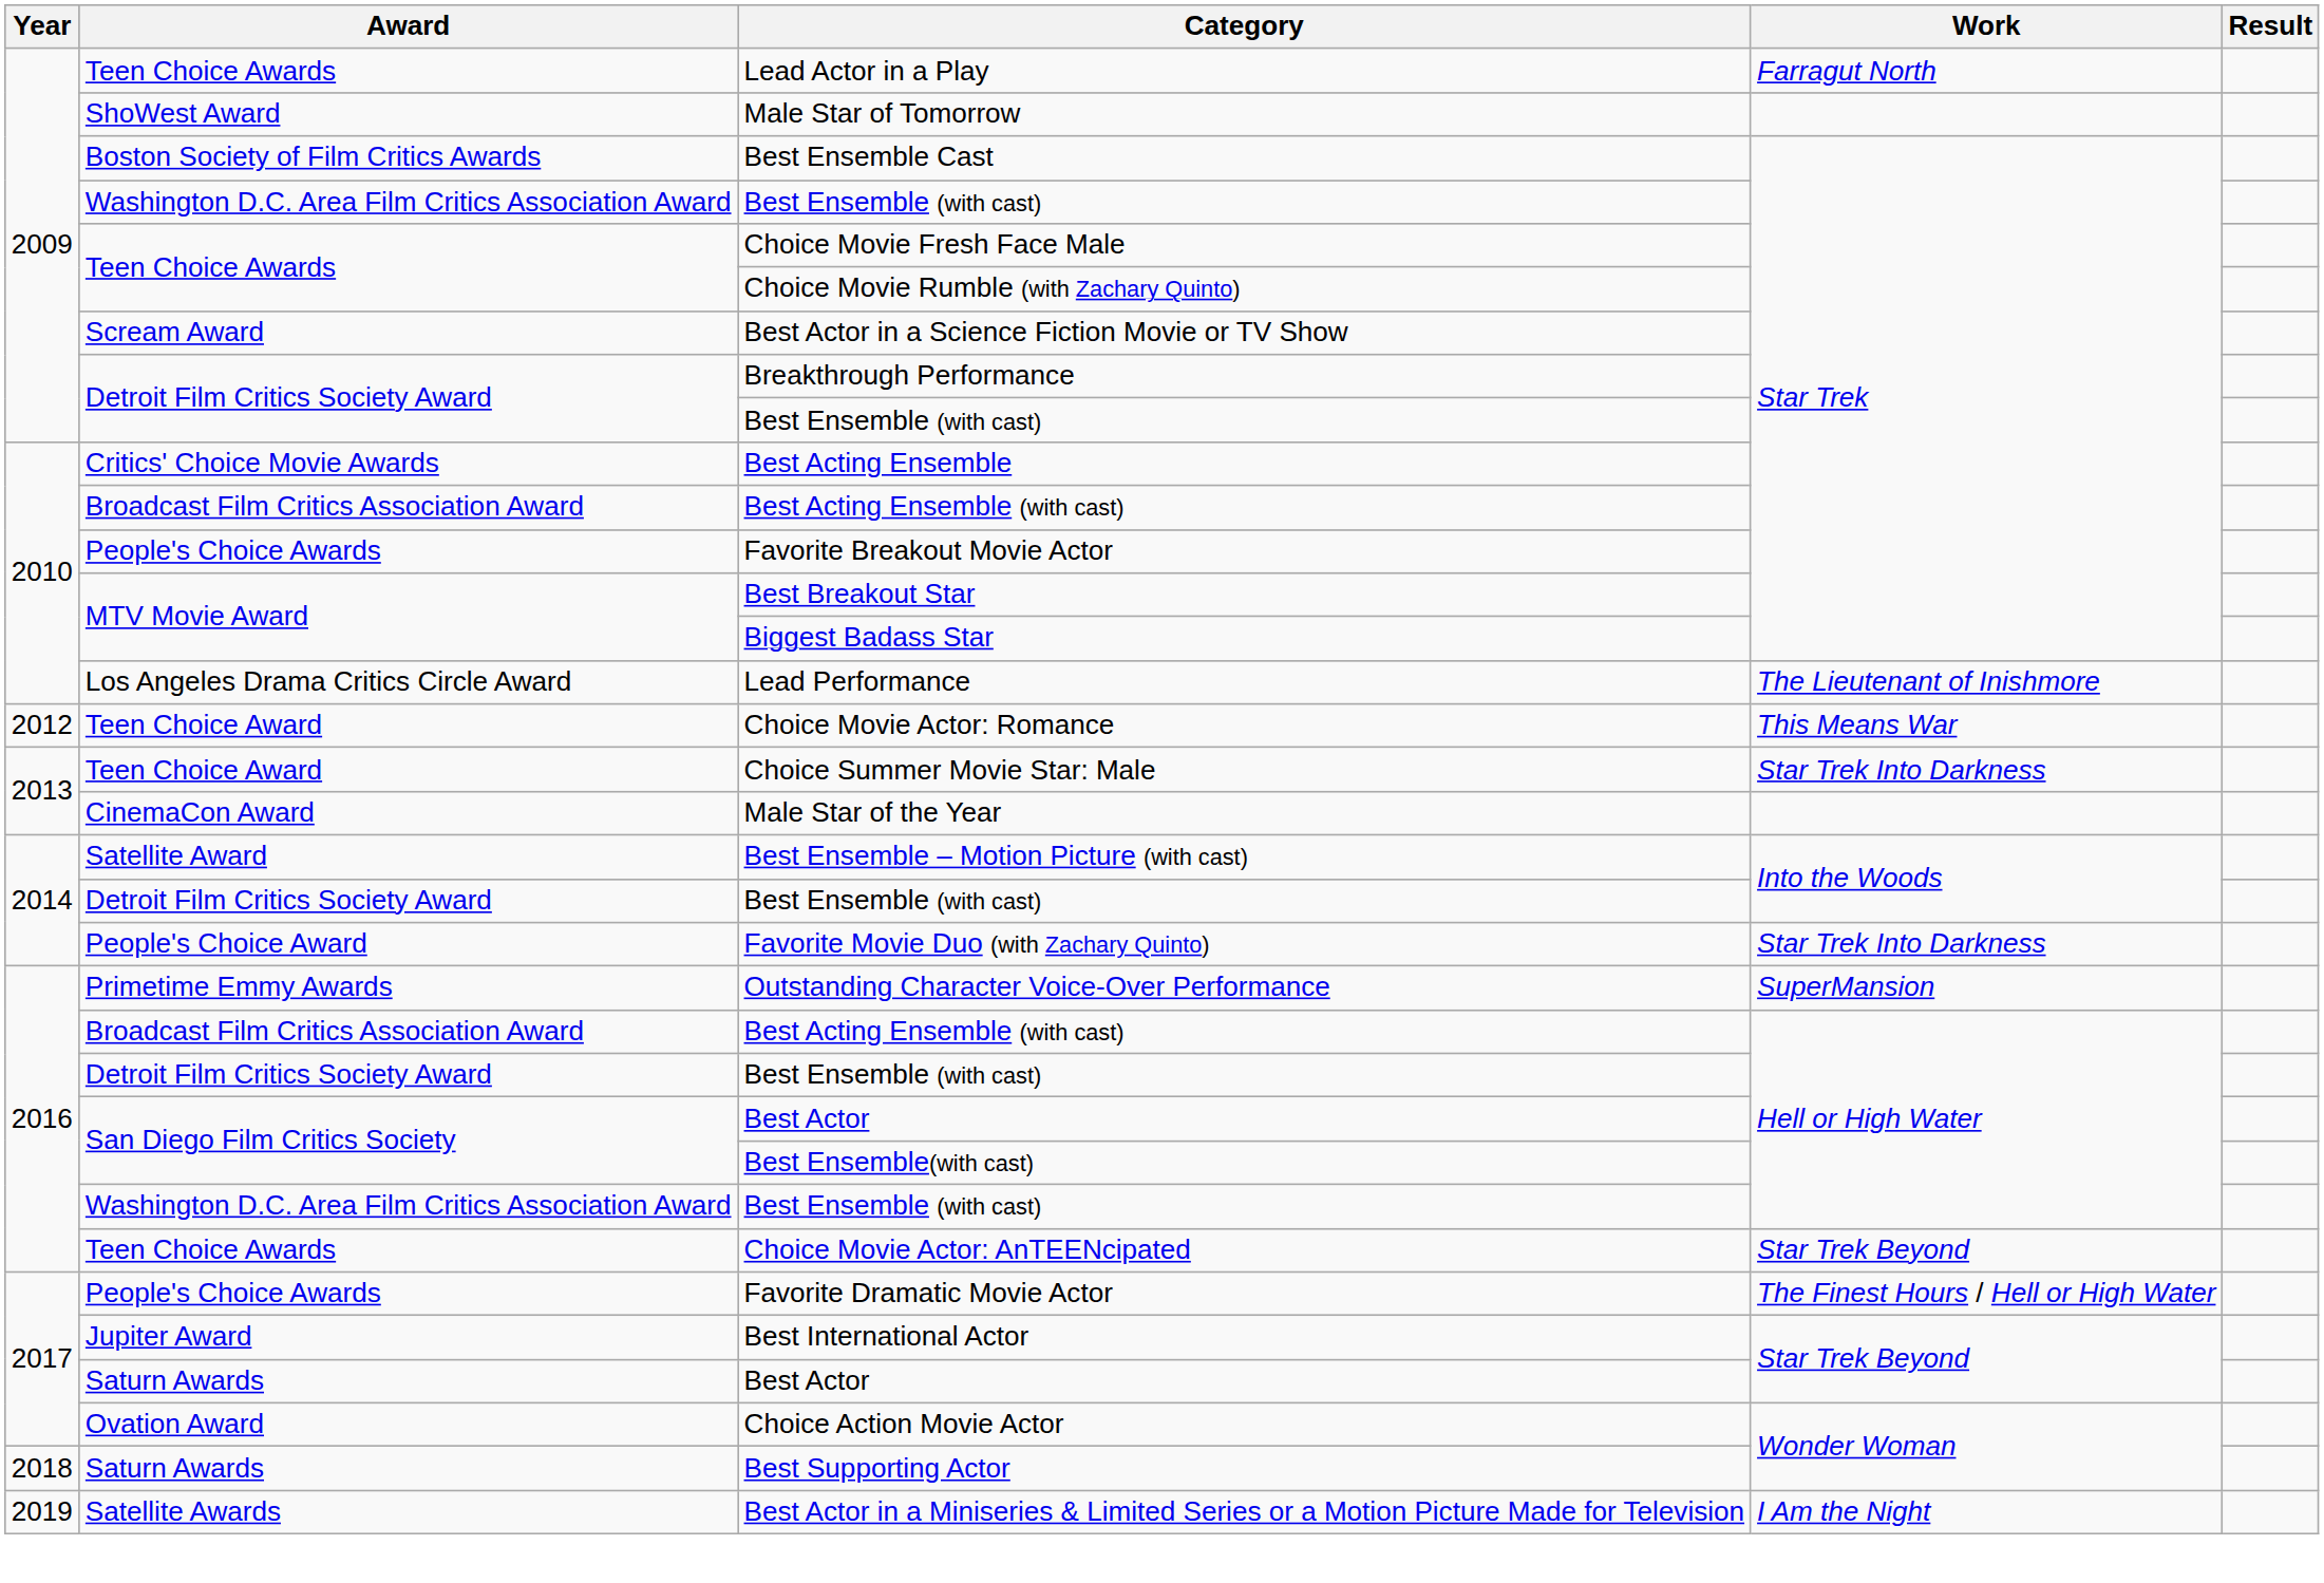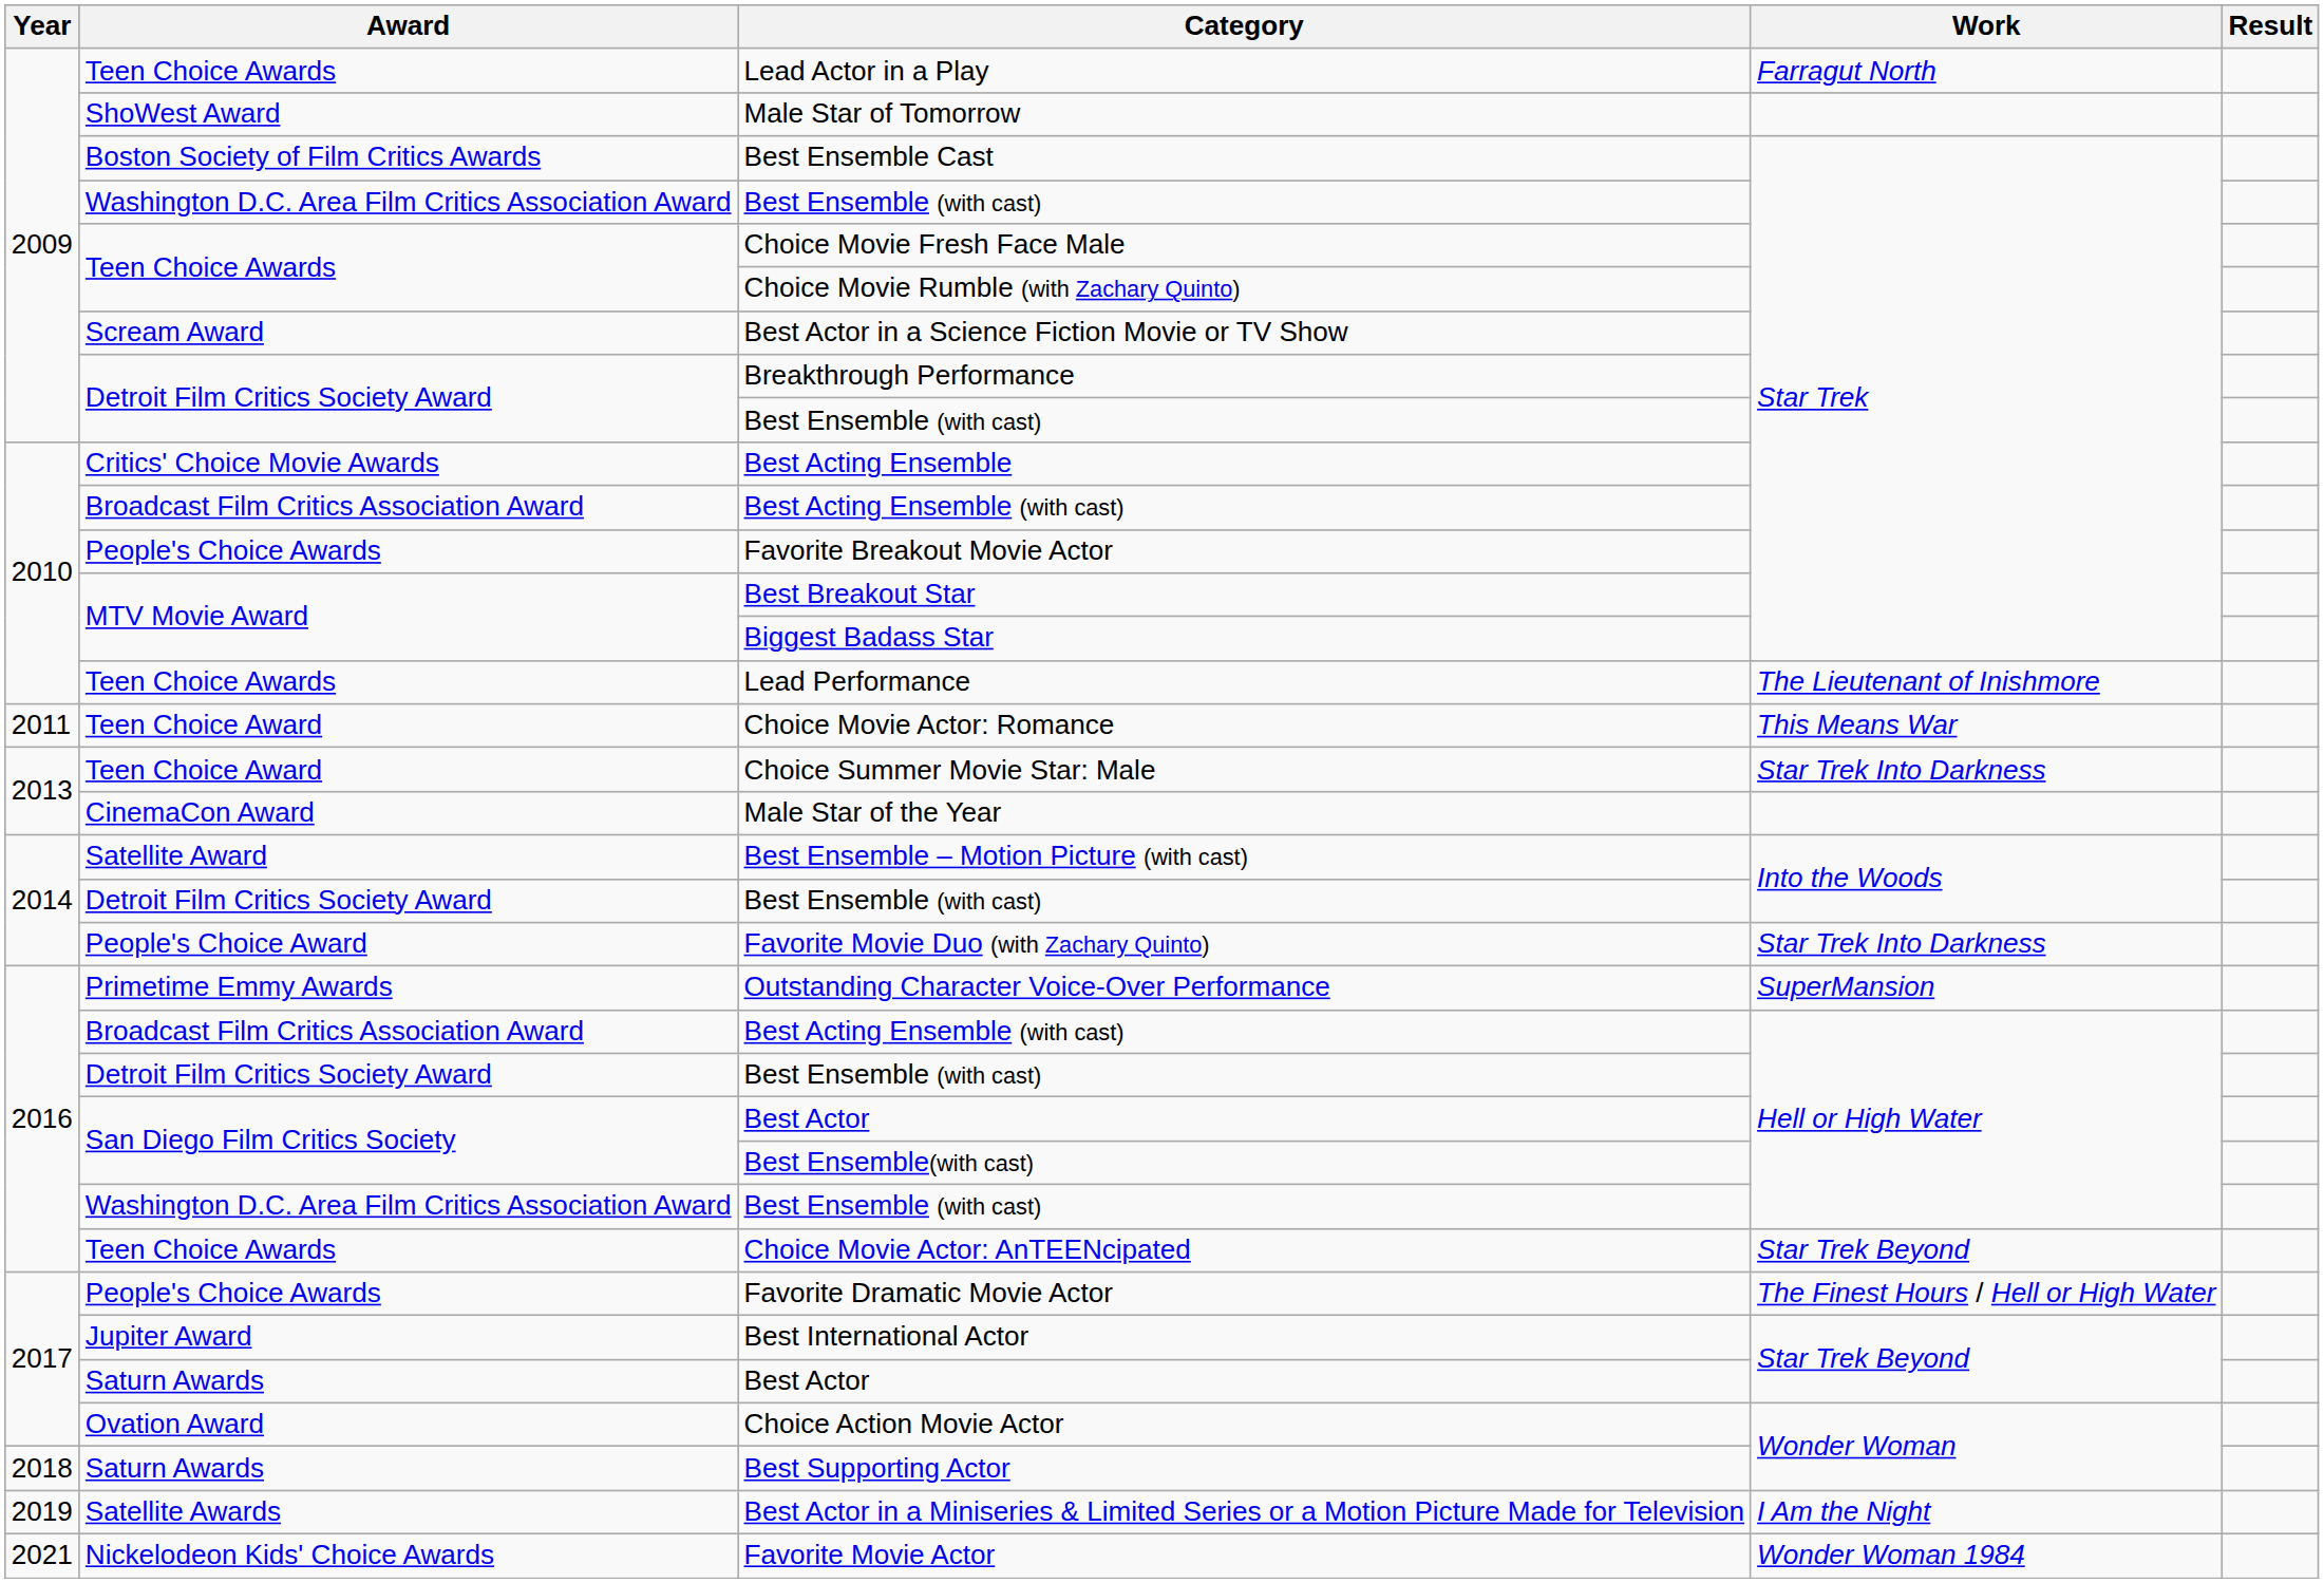 <table class="wikitable sortable">
 <tr>
 <th scope="col">Year</th>
 <th scope="col">Award</th>
 <th scope="col">Category</th>
 <th scope="col">Work</th>
 <th scope="col">Result</th>
 </tr>
 <tr>
 <td rowspan="9">2009</td>
 <td><a href='#'>Teen Choice Awards</a></td>
 <td>Lead Actor in a Play</td>
 <td><em><a href='#'>Farragut North</a></em></td>
 <td></td>
 </tr>
 <tr>
 <td><a href='#'>ShoWest Award</a></td>
 <td>Male Star of Tomorrow</td>
 <td></td>
 <td></td>
 </tr>
 <tr>
 <td><a href='#'>Boston Society of Film Critics Awards</a></td>
 <td>Best Ensemble Cast</td>
 <td rowspan="12"><em><a href='#'>Star Trek</a></em></td>
 <td></td>
 </tr>
 <tr>
 <td><a href='#'>Washington D.C. Area Film Critics Association Award</a></td>
 <td><a href='#'>Best Ensemble</a> <small>(with cast)</small></td>
 <td></td>
 </tr>
 <tr>
 <td rowspan="2"><a href='#'>Teen Choice Awards</a></td>
 <td>Choice Movie Fresh Face Male</td>
 <td></td>
 </tr>
 <tr>
 <td>Choice Movie Rumble <small>(with <a href='#'>Zachary Quinto</a>)</small></td>
 <td></td>
 </tr>
 <tr>
 <td><a href='#'>Scream Award</a></td>
 <td>Best Actor in a Science Fiction Movie or TV Show</td>
 <td></td>
 </tr>
 <tr>
 <td rowspan="2"><a href='#'>Detroit Film Critics Society Award</a></td>
 <td>Breakthrough Performance</td>
 <td></td>
 </tr>
 <tr>
 <td>Best Ensemble <small>(with cast)</small></td>
 <td></td>
 </tr>
 <tr>
 <td rowspan="6">2010</td>
 <td><a href='#'>Critics' Choice Movie Awards</a></td>
 <td><a href='#'>Best Acting Ensemble</a></td>
 <td></td>
 </tr>
 <tr>
 <td><a href='#'>Broadcast Film Critics Association Award</a></td>
 <td><a href='#'>Best Acting Ensemble</a> <small>(with cast)</small></td>
 <td></td>
 </tr>
 <tr>
 <td><a href='#'>People's Choice Awards</a></td>
 <td>Favorite Breakout Movie Actor</td>
 <td></td>
 </tr>
 <tr>
 <td rowspan="2"><a href='#'>MTV Movie Award</a></td>
 <td><a href='#'>Best Breakout Star</a></td>
 <td></td>
 </tr>
 <tr>
 <td><a href='#'>Biggest Badass Star</a></td>
 <td></td>
 </tr>
 <tr>
-<td>Los Angeles Drama Critics Circle Award</td>
+<td><a href='#'>Teen Choice Awards</a></td>
 <td>Lead Performance</td>
 <td><em><a href='#'>The Lieutenant of Inishmore</a></em></td>
 <td></td>
 </tr>
 <tr>
-<td>2012</td>
+<td>2011</td>
 <td><a href='#'>Teen Choice Award</a></td>
 <td>Choice Movie Actor: Romance</td>
 <td><em><a href='#'>This Means War</a></em></td>
 <td></td>
 </tr>
 <tr>
 <td rowspan="2">2013</td>
 <td><a href='#'>Teen Choice Award</a></td>
 <td>Choice Summer Movie Star: Male</td>
 <td><em><a href='#'>Star Trek Into Darkness</a></em></td>
 <td></td>
 </tr>
 <tr>
 <td><a href='#'>CinemaCon Award</a></td>
 <td>Male Star of the Year</td>
 <td></td>
 <td></td>
 </tr>
 <tr>
 <td rowspan="3">2014</td>
 <td><a href='#'>Satellite Award</a></td>
 <td><a href='#'>Best Ensemble – Motion Picture</a> <small>(with cast)</small></td>
 <td rowspan="2"><em><a href='#'>Into the Woods</a></em></td>
 <td></td>
 </tr>
 <tr>
 <td><a href='#'>Detroit Film Critics Society Award</a></td>
 <td>Best Ensemble <small>(with cast)</small></td>
 <td></td>
 </tr>
 <tr>
 <td><a href='#'>People's Choice Award</a></td>
 <td><a href='#'>Favorite Movie Duo</a> <small>(with <a href='#'>Zachary Quinto</a>)</small></td>
 <td><em><a href='#'>Star Trek Into Darkness</a></em></td>
 <td></td>
 </tr>
 <tr>
 <td rowspan="7">2016</td>
 <td><a href='#'>Primetime Emmy Awards</a></td>
 <td><a href='#'>Outstanding Character Voice-Over Performance</a></td>
 <td><em><a href='#'>SuperMansion</a></em></td>
 <td></td>
 </tr>
 <tr>
 <td><a href='#'>Broadcast Film Critics Association Award</a></td>
 <td><a href='#'>Best Acting Ensemble</a> <small>(with cast)</small></td>
 <td rowspan="5"><em><a href='#'>Hell or High Water</a></em></td>
 <td></td>
 </tr>
 <tr>
 <td><a href='#'>Detroit Film Critics Society Award</a></td>
 <td>Best Ensemble <small>(with cast)</small></td>
 <td></td>
 </tr>
 <tr>
 <td rowspan="2"><a href='#'>San Diego Film Critics Society</a></td>
 <td><a href='#'>Best Actor</a></td>
 <td></td>
 </tr>
 <tr>
 <td><a href='#'>Best Ensemble</a><small>(with cast)</small></td>
 <td></td>
 </tr>
 <tr>
 <td><a href='#'>Washington D.C. Area Film Critics Association Award</a></td>
 <td><a href='#'>Best Ensemble</a> <small>(with cast)</small></td>
 <td></td>
 </tr>
 <tr>
 <td><a href='#'>Teen Choice Awards</a></td>
 <td><a href='#'>Choice Movie Actor: AnTEENcipated</a></td>
 <td><em><a href='#'>Star Trek Beyond</a></em></td>
 <td></td>
 </tr>
 <tr>
 <td rowspan="4">2017</td>
 <td><a href='#'>People's Choice Awards</a></td>
 <td>Favorite Dramatic Movie Actor</td>
 <td><em><a href='#'>The Finest Hours</a></em> / <em><a href='#'>Hell or High Water</a></em></td>
 <td></td>
 </tr>
 <tr>
 <td><a href='#'>Jupiter Award</a></td>
 <td>Best International Actor</td>
 <td rowspan="2"><em><a href='#'>Star Trek Beyond</a></em></td>
 <td></td>
 </tr>
 <tr>
 <td><a href='#'>Saturn Awards</a></td>
 <td>Best Actor</td>
 <td></td>
 </tr>
 <tr>
 <td><a href='#'>Ovation Award</a></td>
 <td>Choice Action Movie Actor</td>
 <td rowspan="2"><em><a href='#'>Wonder Woman</a></em></td>
 <td></td>
 </tr>
 <tr>
 <td>2018</td>
 <td><a href='#'>Saturn Awards</a></td>
 <td><a href='#'>Best Supporting Actor</a></td>
 <td></td>
 </tr>
 <tr>
 <td>2019</td>
 <td><a href='#'>Satellite Awards</a></td>
 <td><a href='#'>Best Actor in a Miniseries & Limited Series or a Motion Picture Made for Television</a></td>
 <td><em><a href='#'>I Am the Night</a></em></td>
 <td></td>
 </tr>
+<tr>
+<td>2021</td>
+<td><a href='#'>Nickelodeon Kids' Choice Awards</a></td>
+<td><a href='#'>Favorite Movie Actor</a></td>
+<td><em><a href='#'>Wonder Woman 1984</a></em></td>
+<td></td>
+</tr>
 </table>
